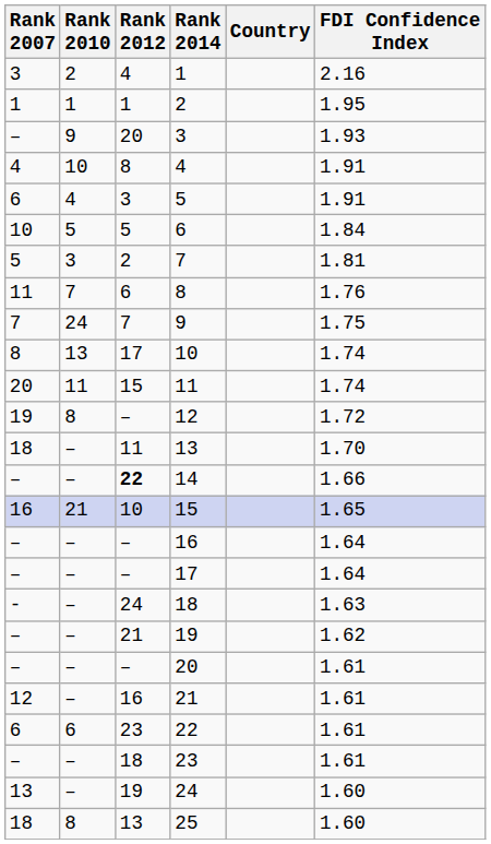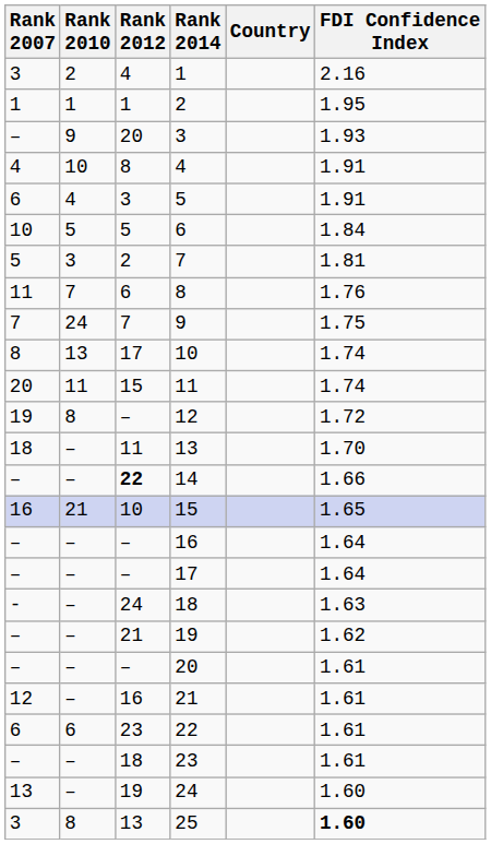 <table class="wikitable sortable">
 <tr style="background:#efefef;">
 <th>Rank <br> 2007</th>
 <th>Rank <br> 2010</th>
 <th>Rank <br> 2012</th>
 <th>Rank <br> 2014</th>
 <th>Country</th>
 <th>FDI Confidence <br> Index</th>
 </tr>
 <tr>
 <td>3</td>
 <td>2</td>
 <td>4</td>
 <td>1</td>
 <td></td>
 <td>2.16</td>
 </tr>
 <tr>
 <td>1</td>
 <td>1</td>
 <td>1</td>
 <td>2</td>
 <td></td>
 <td>1.95</td>
 </tr>
 <tr>
 <td>–</td>
 <td>9</td>
 <td>20</td>
 <td>3</td>
 <td></td>
 <td>1.93</td>
 </tr>
 <tr>
 <td>4</td>
 <td>10</td>
 <td>8</td>
 <td>4</td>
 <td></td>
 <td>1.91</td>
 </tr>
 <tr>
 <td>6</td>
 <td>4</td>
 <td>3</td>
 <td>5</td>
 <td></td>
 <td>1.91</td>
 </tr>
 <tr>
 <td>10</td>
 <td>5</td>
 <td>5</td>
 <td>6</td>
 <td></td>
 <td>1.84</td>
 </tr>
 <tr>
 <td>5</td>
 <td>3</td>
 <td>2</td>
 <td>7</td>
 <td></td>
 <td>1.81</td>
 </tr>
 <tr>
 <td>11</td>
 <td>7</td>
 <td>6</td>
 <td>8</td>
 <td></td>
 <td>1.76</td>
 </tr>
 <tr>
 <td>7</td>
 <td>24</td>
 <td>7</td>
 <td>9</td>
 <td></td>
 <td>1.75</td>
 </tr>
 <tr>
 <td>8</td>
 <td>13</td>
 <td>17</td>
 <td>10</td>
 <td></td>
 <td>1.74</td>
 </tr>
 <tr>
 <td>20</td>
 <td>11</td>
 <td>15</td>
 <td>11</td>
 <td></td>
 <td>1.74</td>
 </tr>
 <tr>
 <td>19</td>
 <td>8</td>
 <td>–</td>
 <td>12</td>
 <td></td>
 <td>1.72</td>
 </tr>
 <tr>
 <td>18</td>
 <td>–</td>
 <td>11</td>
 <td>13</td>
 <td></td>
 <td>1.70</td>
 </tr>
 <tr>
 <td>–</td>
 <td>–</td>
 <td><strong>22</strong></td>
 <td>14</td>
 <td></td>
 <td>1.66</td>
 </tr>
 <tr bgcolor=#CED4F2>
 <td>16</td>
 <td>21</td>
 <td>10</td>
 <td>15</td>
 <td></td>
 <td>1.65</td>
 </tr>
 <tr>
 <td>–</td>
 <td>–</td>
 <td>–</td>
 <td>16</td>
 <td></td>
 <td>1.64</td>
 </tr>
 <tr>
 <td>–</td>
 <td>–</td>
 <td>–</td>
 <td>17</td>
 <td></td>
 <td>1.64</td>
 </tr>
 <tr>
 <td>-</td>
 <td>–</td>
 <td>24</td>
 <td>18</td>
 <td></td>
 <td>1.63</td>
 </tr>
 <tr>
 <td>–</td>
 <td>–</td>
 <td>21</td>
 <td>19</td>
 <td></td>
 <td>1.62</td>
 </tr>
 <tr>
 <td>–</td>
 <td>–</td>
 <td>–</td>
 <td>20</td>
 <td></td>
 <td>1.61</td>
 </tr>
 <tr>
 <td>12</td>
 <td>–</td>
 <td>16</td>
 <td>21</td>
 <td></td>
 <td>1.61</td>
 </tr>
 <tr>
 <td>6</td>
 <td>6</td>
 <td>23</td>
 <td>22</td>
 <td></td>
 <td>1.61</td>
 </tr>
 <tr>
 <td>–</td>
 <td>–</td>
 <td>18</td>
 <td>23</td>
 <td></td>
 <td>1.61</td>
 </tr>
 <tr>
 <td>13</td>
 <td>–</td>
 <td>19</td>
 <td>24</td>
 <td></td>
 <td>1.60</td>
 </tr>
 <tr>
-<td>18</td>
+<td>3</td>
 <td>8</td>
 <td>13</td>
 <td>25</td>
 <td></td>
-<td>1.60</td>
+<td><strong>1.60</strong></td>
 </tr>
 </table>
